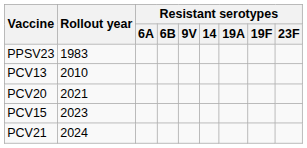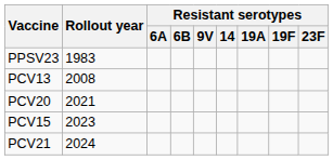 <table class="wikitable">
 <tr>
 <th rowspan=2>Vaccine</th>
 <th rowspan=2>Rollout year</th>
 <th colspan=7>Resistant serotypes</th>
 </tr>
 <tr>
 <th>6A</th>
 <th>6B</th>
 <th>9V</th>
 <th>14</th>
 <th>19A</th>
 <th>19F</th>
 <th>23F</th>
 </tr>
 <tr>
 <td>PPSV23<wbr></td>
 <td>1983</td>
 <td></td>
 <td></td>
 <td></td>
 <td></td>
 <td></td>
 <td></td>
 <td></td>
 </tr>
 <tr>
 <td>PCV13<wbr></td>
-<td>2010</td>
+<td>2008</td>
 <td></td>
 <td></td>
 <td></td>
 <td></td>
 <td></td>
 <td></td>
 <td></td>
 </tr>
 <tr>
 <td>PCV20</td>
 <td>2021</td>
 <td></td>
 <td></td>
 <td></td>
 <td></td>
 <td></td>
 <td></td>
 <td></td>
 </tr>
 <tr>
 <td>PCV15</td>
 <td>2023</td>
 <td></td>
 <td></td>
 <td></td>
 <td></td>
 <td></td>
 <td></td>
 <td></td>
 </tr>
 <tr>
 <td>PCV21</td>
 <td>2024</td>
 <td></td>
 <td></td>
 <td></td>
 <td></td>
 <td></td>
 <td></td>
 <td></td>
 </tr>
 </table>
